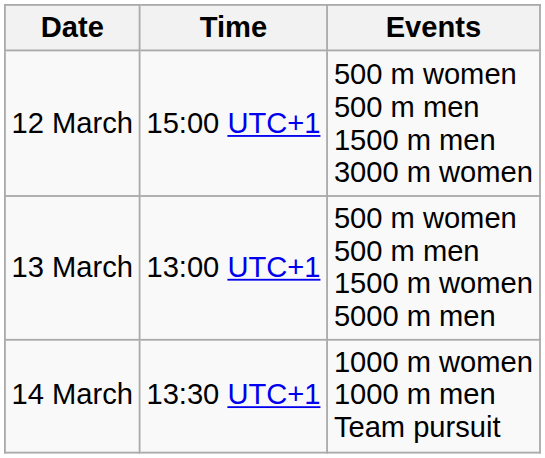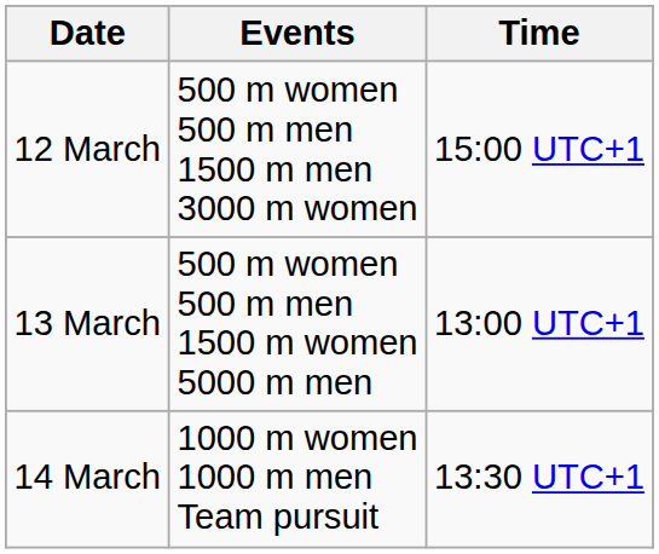 <table class="wikitable" border="1">
 <tr>
 <th>Date</th>
+<th>Events</th>
 <th>Time</th>
-<th>Events</th>
 </tr>
 <tr>
 <td>12 March</td>
+<td>500 m women<br>500 m men<br>1500 m men<br>3000 m women</td>
 <td>15:00 <a href='#'>UTC+1</a></td>
-<td>500 m women<br>500 m men<br>1500 m men<br>3000 m women</td>
 </tr>
 <tr>
 <td>13 March</td>
+<td>500 m women<br>500 m men<br>1500 m women<br>5000 m men</td>
 <td>13:00 <a href='#'>UTC+1</a></td>
-<td>500 m women<br>500 m men<br>1500 m women<br>5000 m men</td>
 </tr>
 <tr>
 <td>14 March</td>
+<td>1000 m women<br>1000 m men<br>Team pursuit</td>
 <td>13:30 <a href='#'>UTC+1</a></td>
-<td>1000 m women<br>1000 m men<br>Team pursuit</td>
 </tr>
 </table>
